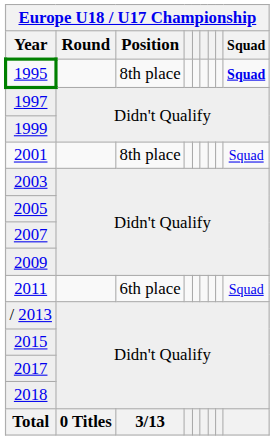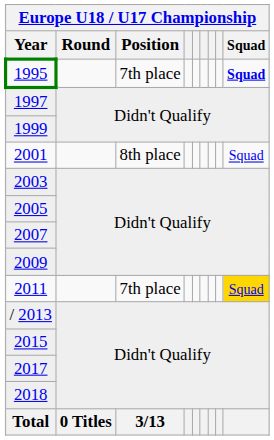 <table class="wikitable" style="text-align: center;">
 <tr>
 <th colspan=9><a href='#'>Europe U18 / U17 Championship</a></th>
 </tr>
 <tr>
 <th>Year</th>
 <th>Round</th>
 <th>Position</th>
 <th></th>
 <th></th>
 <th></th>
 <th></th>
 <th></th>
 <th><small>Squad</small></th>
 </tr>
 <tr>
 <td style="border:3px solid green"> <a href='#'>1995</a></td>
 <td></td>
-<td>8th place</td>
+<td>7th place</td>
 <td></td>
 <td></td>
 <td></td>
 <td></td>
 <td></td>
 <td><strong><small><a href='#'>Squad</a></small></strong></td>
 </tr>
 <tr bgcolor="efefef">
 <td> <a href='#'>1997</a></td>
 <td colspan=9 rowspan=2>Didn't Qualify</td>
 </tr>
 <tr bgcolor="efefef">
 <td> <a href='#'>1999</a></td>
 </tr>
 <tr>
 <td> <a href='#'>2001</a></td>
 <td></td>
 <td>8th place</td>
 <td></td>
 <td></td>
 <td></td>
 <td></td>
 <td></td>
 <td><small><a href='#'>Squad</a></small></td>
 </tr>
 <tr bgcolor="efefef">
 <td> <a href='#'>2003</a></td>
 <td colspan=9 rowspan=4>Didn't Qualify</td>
 </tr>
 <tr bgcolor="efefef">
 <td> <a href='#'>2005</a></td>
 </tr>
 <tr bgcolor="efefef">
 <td> <a href='#'>2007</a></td>
 </tr>
 <tr bgcolor="efefef">
 <td> <a href='#'>2009</a></td>
 </tr>
 <tr>
 <td> <a href='#'>2011</a></td>
 <td></td>
-<td>6th place</td>
+<td>7th place</td>
 <td></td>
 <td></td>
 <td></td>
 <td></td>
 <td></td>
-<td><small> <a href='#'>Squad</a></small></td>
+<td style="background: gold;"><small> <a href='#'>Squad</a></small></td>
 </tr>
 <tr bgcolor="efefef">
 <td>/ <a href='#'>2013</a></td>
 <td colspan=9 rowspan=4>Didn't Qualify</td>
 </tr>
 <tr bgcolor="efefef">
 <td> <a href='#'>2015</a></td>
 </tr>
 <tr bgcolor="efefef">
 <td> <a href='#'>2017</a></td>
 </tr>
 <tr bgcolor="efefef">
 <td> <a href='#'>2018</a></td>
 </tr>
 <tr>
 <th>Total</th>
 <th>0 Titles</th>
 <th>3/13</th>
 <th></th>
 <th></th>
 <th></th>
 <th></th>
 <th></th>
 <th></th>
 </tr>
 </table>
